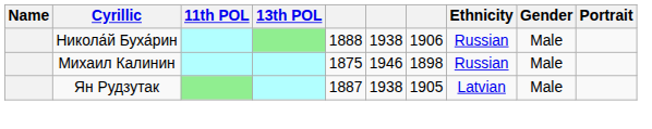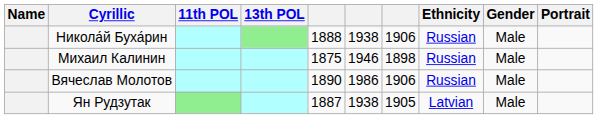 <table class="wikitable sortable" style=text-align:center>
 <tr>
 <th scope="col">Name</th>
 <th scope="col" class="unsortable"><a href='#'>Cyrillic</a></th>
 <th scope="col"><a href='#'>11th POL</a></th>
 <th scope="col"><a href='#'>13th POL</a></th>
 <th scope="col"></th>
 <th scope="col"></th>
 <th scope="col"></th>
 <th scope="col">Ethnicity</th>
 <th scope="col">Gender</th>
 <th scope="col" class="unsortable">Portrait</th>
 </tr>
 <tr>
 <th align="center" scope="row" style="font-weight:normal;"></th>
 <td>Никола́й Буха́рин</td>
 <td bgcolor = #B2FFFF></td>
 <td bgcolor = LightGreen></td>
 <td>1888</td>
 <td>1938</td>
 <td>1906</td>
 <td><a href='#'>Russian</a></td>
 <td>Male</td>
 <td></td>
 </tr>
 <tr>
 <th align="center" scope="row" style="font-weight:normal;"></th>
 <td>Михаил Калинин</td>
 <td bgcolor = #B2FFFF></td>
 <td bgcolor = #B2FFFF></td>
 <td>1875</td>
 <td>1946</td>
 <td>1898</td>
 <td><a href='#'>Russian</a></td>
 <td>Male</td>
 <td></td>
 </tr>
 <tr>
 <th align="center" scope="row" style="font-weight:normal;"></th>
+<td>Вячеслав Молотов</td>
+<td bgcolor = #B2FFFF></td>
+<td bgcolor = #B2FFFF></td>
+<td>1890</td>
+<td>1986</td>
+<td>1906</td>
+<td><a href='#'>Russian</a></td>
+<td>Male</td>
+<td></td>
+</tr>
+<tr>
+<th align="center" scope="row" style="font-weight:normal;"></th>
 <td>Ян Рудзутак</td>
 <td bgcolor = LightGreen></td>
 <td bgcolor = #B2FFFF></td>
 <td>1887</td>
 <td>1938</td>
 <td>1905</td>
 <td><a href='#'>Latvian</a></td>
 <td>Male</td>
 <td></td>
 </tr>
 </table>
